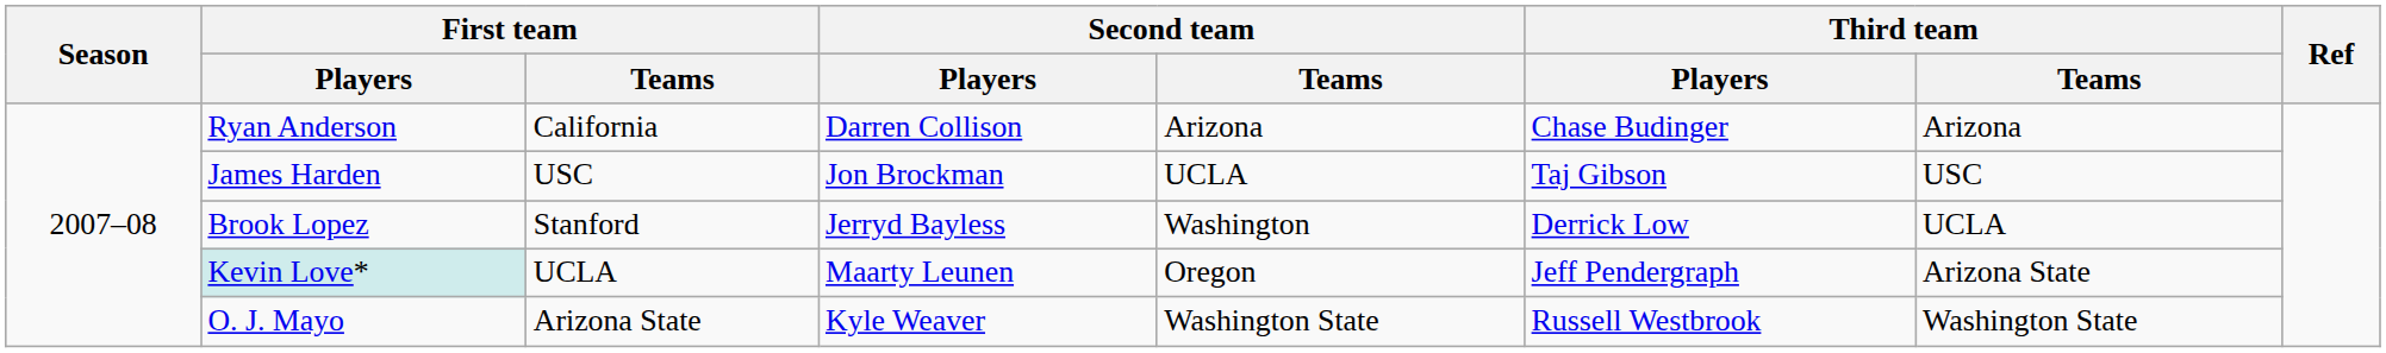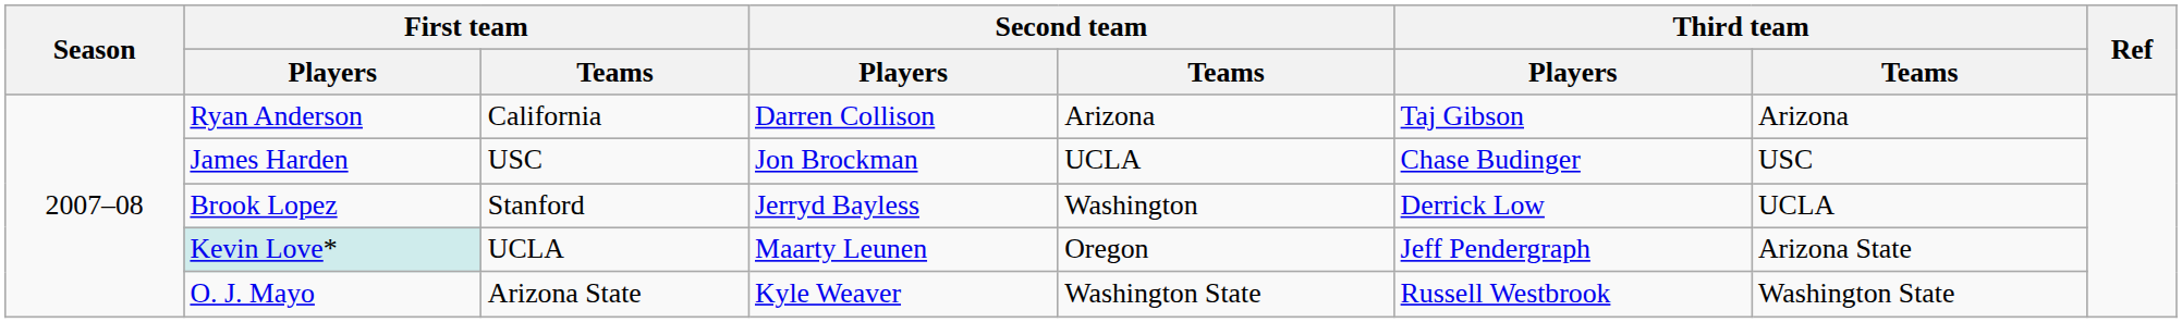 <table class="wikitable" style="width:98%">
 <tr>
 <th rowspan=2>Season</th>
 <th colspan=2>First team</th>
 <th colspan=2>Second team</th>
 <th colspan=2>Third team</th>
 <th rowspan=2>Ref</th>
 </tr>
 <tr>
 <th>Players</th>
 <th>Teams</th>
 <th>Players</th>
 <th>Teams</th>
 <th>Players</th>
 <th>Teams</th>
 </tr>
 <tr>
 <td rowspan=5 style="text-align:center;">2007–08</td>
 <td><a href='#'>Ryan Anderson</a></td>
 <td>California</td>
 <td><a href='#'>Darren Collison</a></td>
 <td>Arizona</td>
-<td><a href='#'>Chase Budinger</a></td>
+<td><a href='#'>Taj Gibson</a></td>
 <td>Arizona</td>
 <td rowspan=5 style="text-align:center;"></td>
 </tr>
 <tr>
 <td><a href='#'>James Harden</a></td>
 <td>USC</td>
 <td><a href='#'>Jon Brockman</a></td>
 <td>UCLA</td>
-<td><a href='#'>Taj Gibson</a></td>
+<td><a href='#'>Chase Budinger</a></td>
 <td>USC</td>
 </tr>
 <tr>
 <td><a href='#'>Brook Lopez</a></td>
 <td>Stanford</td>
 <td><a href='#'>Jerryd Bayless</a></td>
 <td>Washington</td>
 <td><a href='#'>Derrick Low</a></td>
 <td>UCLA</td>
 </tr>
 <tr>
 <td style="background:#cfecec;"><a href='#'>Kevin Love</a>*</td>
 <td>UCLA</td>
 <td><a href='#'>Maarty Leunen</a></td>
 <td>Oregon</td>
 <td><a href='#'>Jeff Pendergraph</a></td>
 <td>Arizona State</td>
 </tr>
 <tr>
 <td><a href='#'>O. J. Mayo</a></td>
 <td>Arizona State</td>
 <td><a href='#'>Kyle Weaver</a></td>
 <td>Washington State</td>
 <td><a href='#'>Russell Westbrook</a></td>
 <td>Washington State</td>
 </tr>
 </table>
